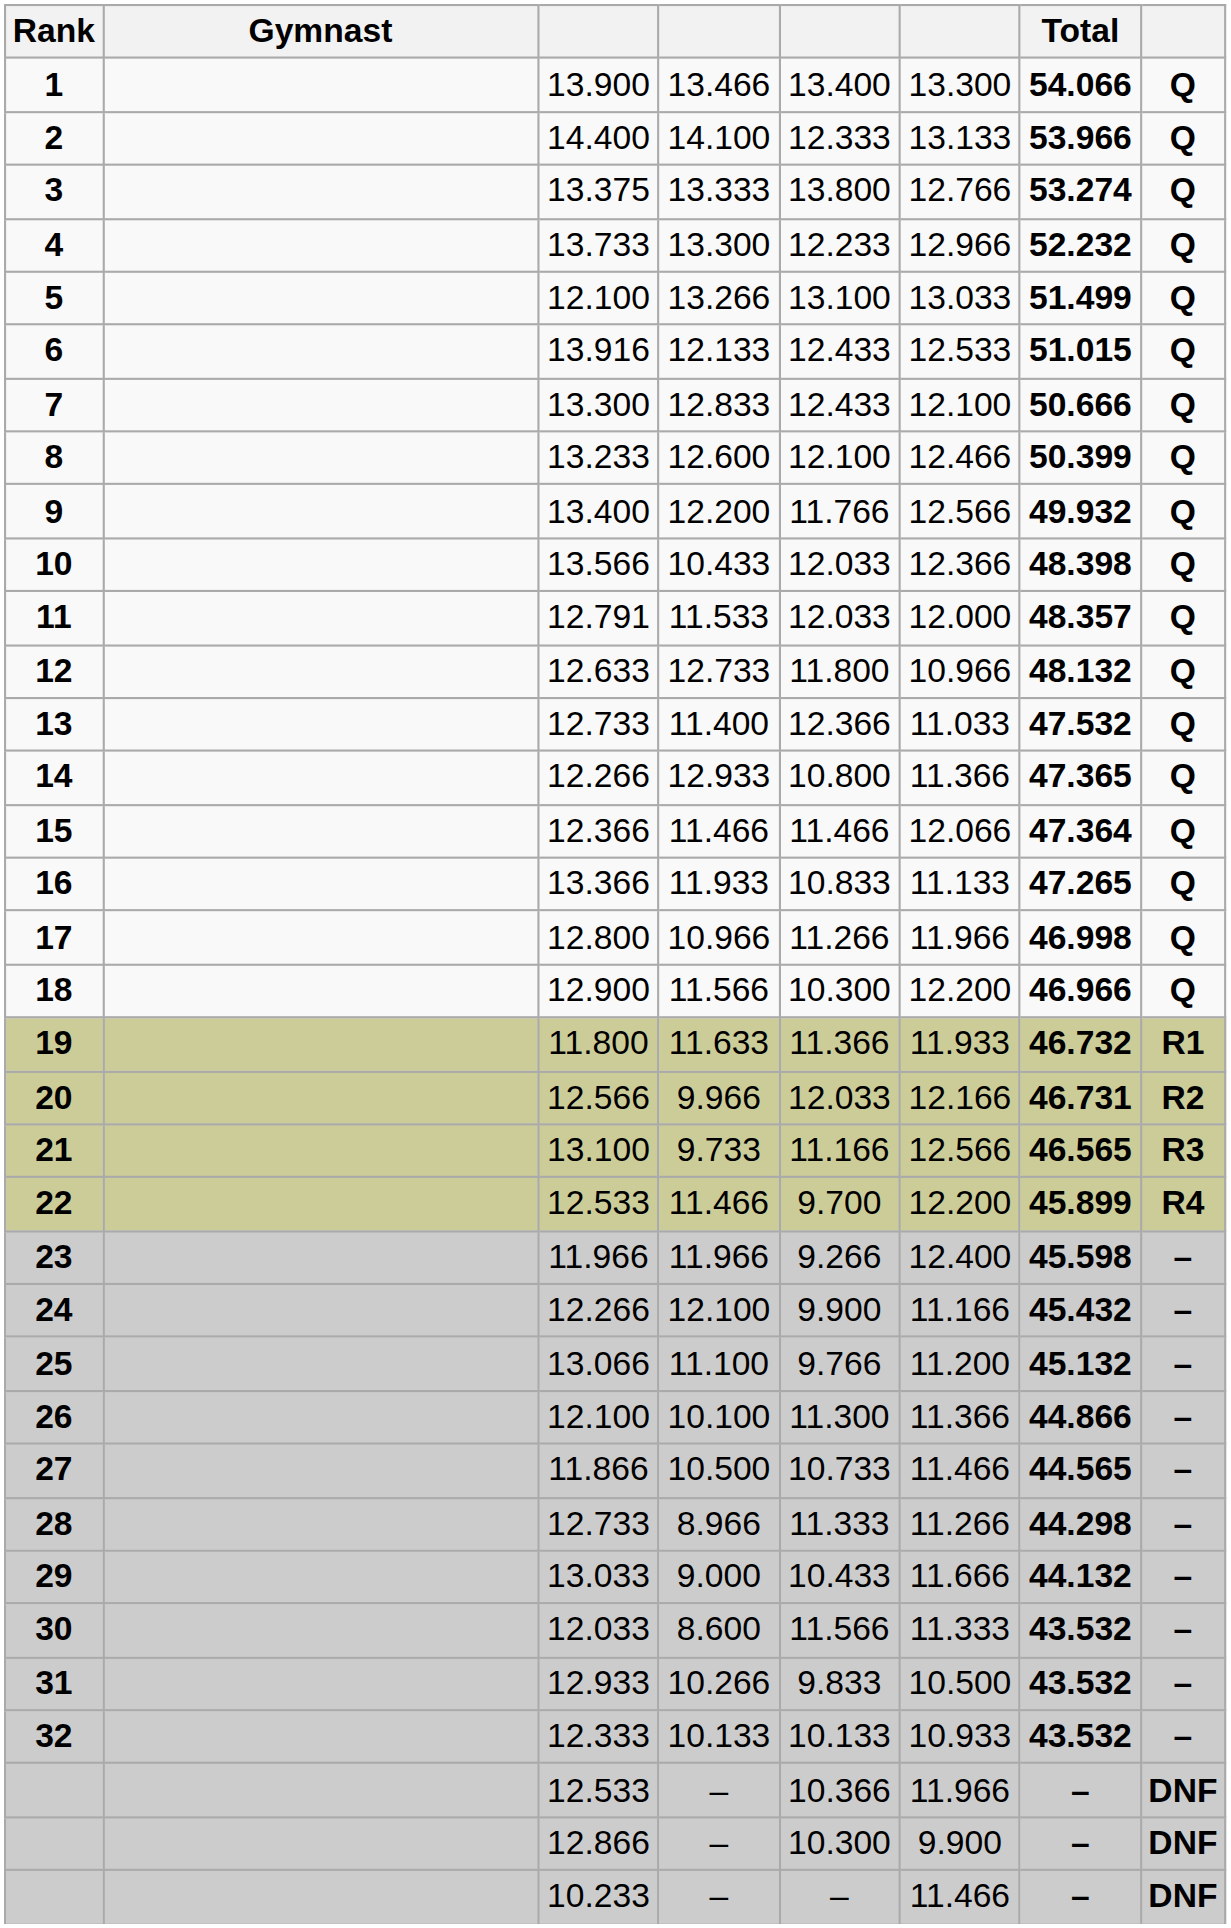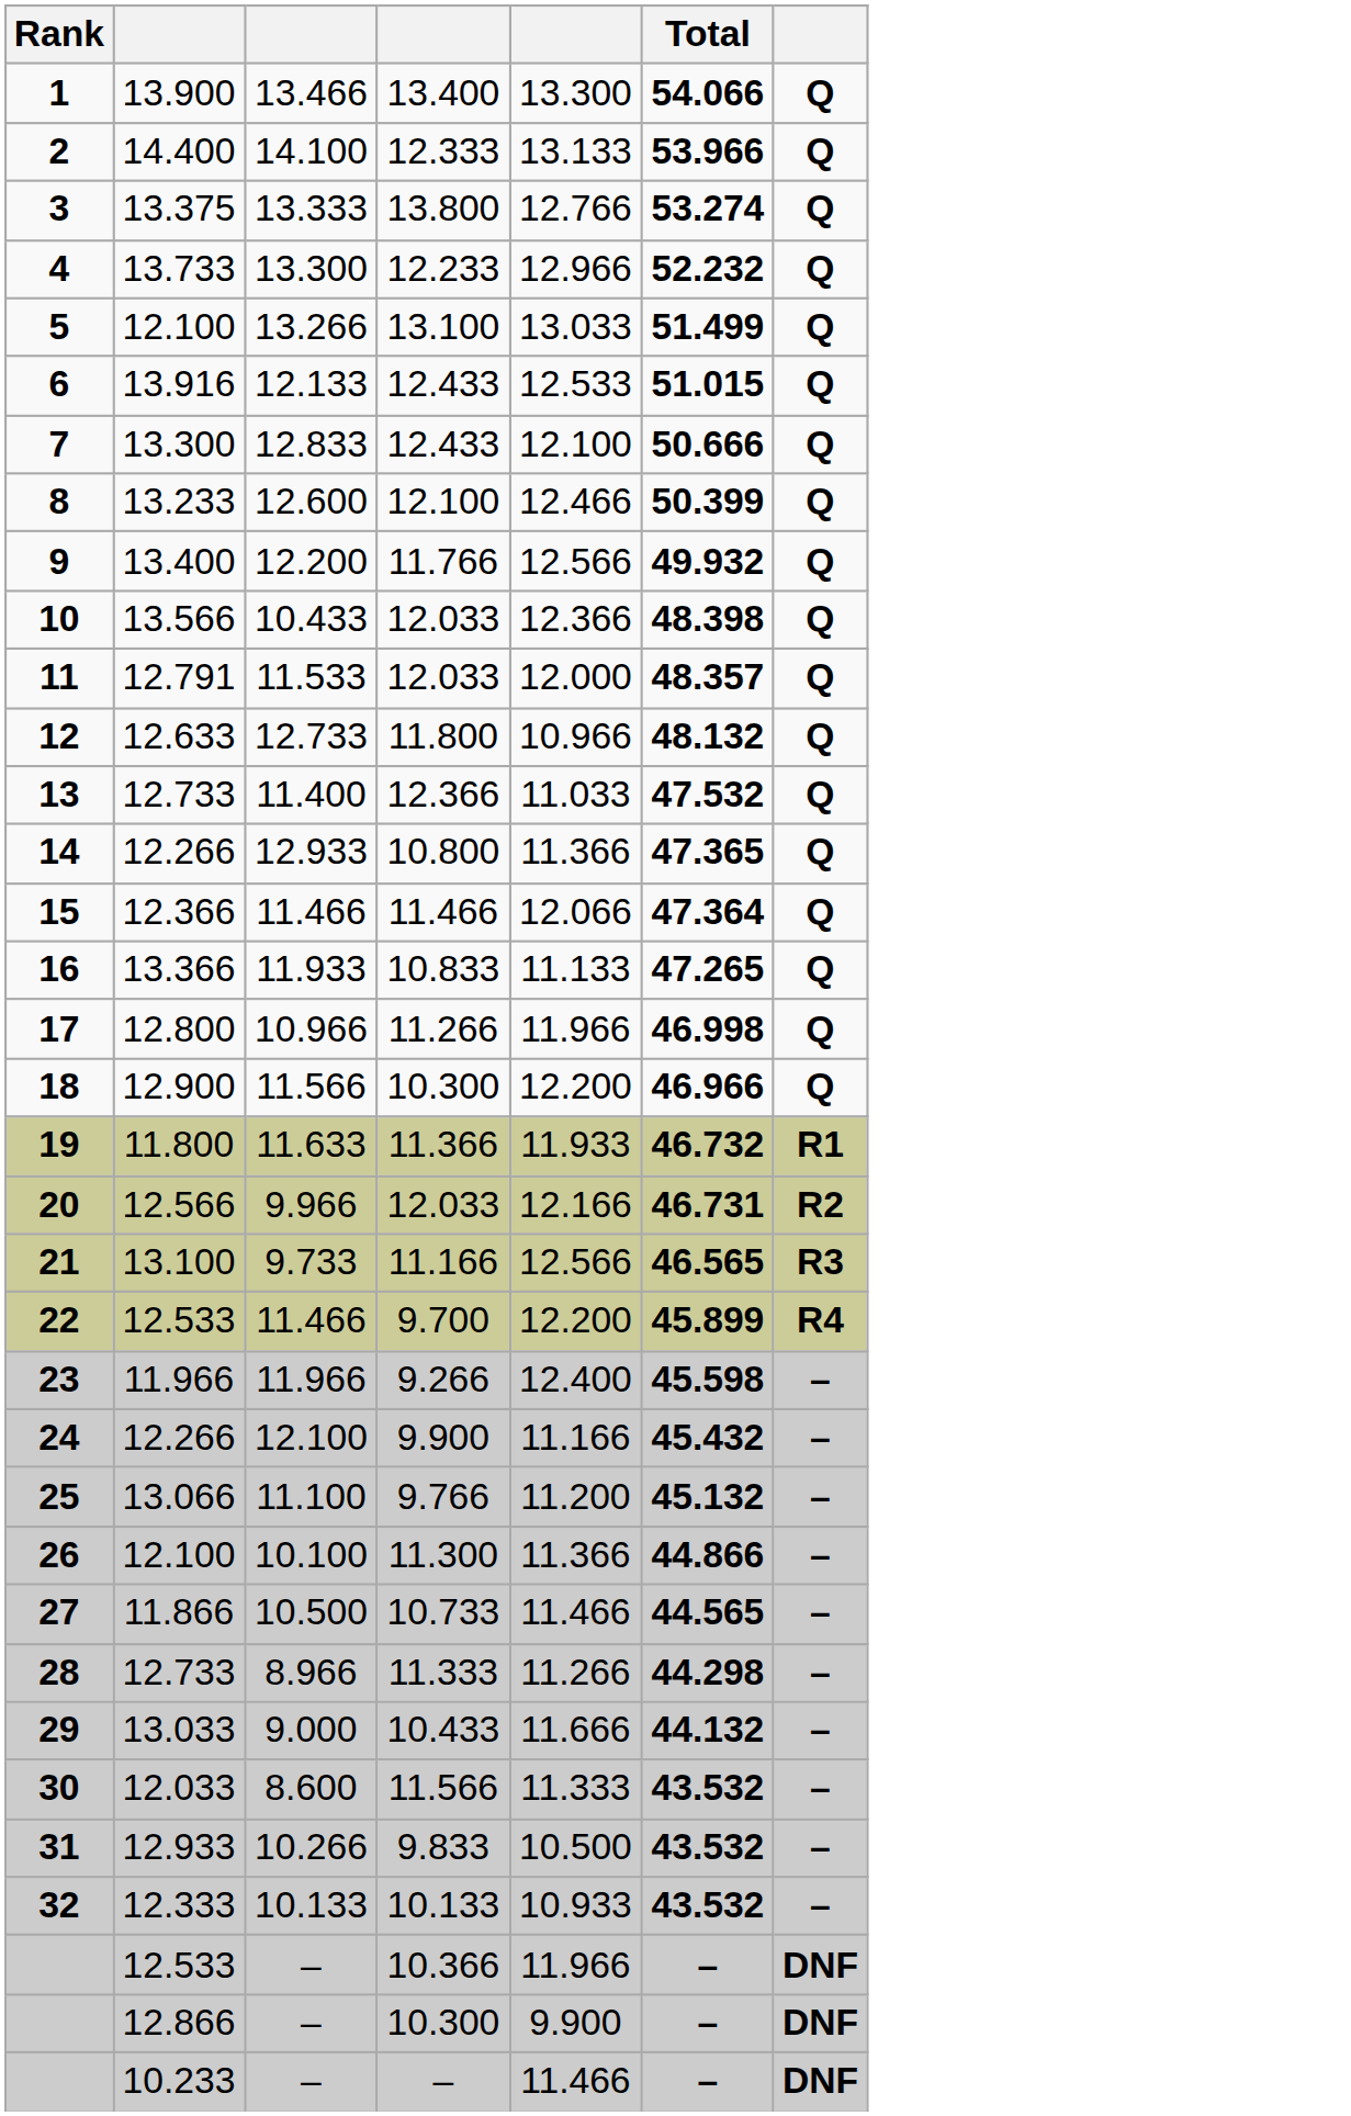 <table class="wikitable sortable" style="text-align:center; font-size:100%">
 <tr>
 <th scope="col" style="width:15px;">Rank</th>
-<th scope="col" style="width:200px;">Gymnast</th>
 <th scope="col" style="width:50px;"></th>
 <th scope="col" style="width:50px;"></th>
 <th scope="col" style="width:50px;"></th>
 <th scope="col" style="width:50px;"></th>
 <th scope="col" style="width:50px;">Total</th>
 <th scope="col" style="width:15px;"></th>
 </tr>
 <tr>
 <td scope="row" style="text-align:center;"><strong>1</strong></td>
-<td style="text-align:left;"></td>
 <td>13.900</td>
 <td>13.466</td>
 <td>13.400</td>
 <td>13.300</td>
 <td><strong>54.066</strong></td>
 <td><strong>Q</strong></td>
 </tr>
 <tr>
 <td scope="row" style="text-align:center;"><strong>2</strong></td>
-<td style="text-align:left;"></td>
 <td>14.400</td>
 <td>14.100</td>
 <td>12.333</td>
 <td>13.133</td>
 <td><strong>53.966</strong></td>
 <td><strong>Q</strong></td>
 </tr>
 <tr>
 <td scope="row" style="text-align:center;"><strong>3</strong></td>
-<td style="text-align:left;"></td>
 <td>13.375</td>
 <td>13.333</td>
 <td>13.800</td>
 <td>12.766</td>
 <td><strong>53.274</strong></td>
 <td><strong>Q</strong></td>
 </tr>
 <tr>
 <td scope="row" style="text-align:center;"><strong>4</strong></td>
-<td style="text-align:left;"></td>
 <td>13.733</td>
 <td>13.300</td>
 <td>12.233</td>
 <td>12.966</td>
 <td><strong>52.232</strong></td>
 <td><strong>Q</strong></td>
 </tr>
 <tr>
 <td scope="row" style="text-align:center;"><strong>5</strong></td>
-<td style="text-align:left;"></td>
 <td>12.100</td>
 <td>13.266</td>
 <td>13.100</td>
 <td>13.033</td>
 <td><strong>51.499</strong></td>
 <td><strong>Q</strong></td>
 </tr>
 <tr>
 <td scope="row" style="text-align:center;"><strong>6</strong></td>
-<td style="text-align:left;"></td>
 <td>13.916</td>
 <td>12.133</td>
 <td>12.433</td>
 <td>12.533</td>
 <td><strong>51.015</strong></td>
 <td><strong>Q</strong></td>
 </tr>
 <tr>
 <td scope="row" style="text-align:center;"><strong>7</strong></td>
-<td style="text-align:left;"></td>
 <td>13.300</td>
 <td>12.833</td>
 <td>12.433</td>
 <td>12.100</td>
 <td><strong>50.666</strong></td>
 <td><strong>Q</strong></td>
 </tr>
 <tr>
 <td scope="row" style="text-align:center;"><strong>8</strong></td>
-<td style="text-align:left;"></td>
 <td>13.233</td>
 <td>12.600</td>
 <td>12.100</td>
 <td>12.466</td>
 <td><strong>50.399</strong></td>
 <td><strong>Q</strong></td>
 </tr>
 <tr>
 <td scope="row" style="text-align:center;"><strong>9</strong></td>
-<td style="text-align:left;"></td>
 <td>13.400</td>
 <td>12.200</td>
 <td>11.766</td>
 <td>12.566</td>
 <td><strong>49.932</strong></td>
 <td><strong>Q</strong></td>
 </tr>
 <tr>
 <td scope="row" style="text-align:center;"><strong>10</strong></td>
-<td style="text-align:left;"></td>
 <td>13.566</td>
 <td>10.433</td>
 <td>12.033</td>
 <td>12.366</td>
 <td><strong>48.398</strong></td>
 <td><strong>Q</strong></td>
 </tr>
 <tr>
 <td scope="row" style="text-align:center;"><strong>11</strong></td>
-<td style="text-align:left;"></td>
 <td>12.791</td>
 <td>11.533</td>
 <td>12.033</td>
 <td>12.000</td>
 <td><strong>48.357</strong></td>
 <td><strong>Q</strong></td>
 </tr>
 <tr>
 <td scope="row" style="text-align:center;"><strong>12</strong></td>
-<td style="text-align:left;"></td>
 <td>12.633</td>
 <td>12.733</td>
 <td>11.800</td>
 <td>10.966</td>
 <td><strong>48.132</strong></td>
 <td><strong>Q</strong></td>
 </tr>
 <tr>
 <td scope="row" style="text-align:center;"><strong>13</strong></td>
-<td style="text-align:left;"></td>
 <td>12.733</td>
 <td>11.400</td>
 <td>12.366</td>
 <td>11.033</td>
 <td><strong>47.532</strong></td>
 <td><strong>Q</strong></td>
 </tr>
 <tr>
 <td scope="row" style="text-align:center;"><strong>14</strong></td>
-<td style="text-align:left;"></td>
 <td>12.266</td>
 <td>12.933</td>
 <td>10.800</td>
 <td>11.366</td>
 <td><strong>47.365</strong></td>
 <td><strong>Q</strong></td>
 </tr>
 <tr>
 <td scope="row" style="text-align:center;"><strong>15</strong></td>
-<td style="text-align:left;"></td>
 <td>12.366</td>
 <td>11.466</td>
 <td>11.466</td>
 <td>12.066</td>
 <td><strong>47.364</strong></td>
 <td><strong>Q</strong></td>
 </tr>
 <tr>
 <td scope="row" style="text-align:center;"><strong>16</strong></td>
-<td style="text-align:left;"></td>
 <td>13.366</td>
 <td>11.933</td>
 <td>10.833</td>
 <td>11.133</td>
 <td><strong>47.265</strong></td>
 <td><strong>Q</strong></td>
 </tr>
 <tr>
 <td scope="row" style="text-align:center;"><strong>17</strong></td>
-<td style="text-align:left;"></td>
 <td>12.800</td>
 <td>10.966</td>
 <td>11.266</td>
 <td>11.966</td>
 <td><strong>46.998</strong></td>
 <td><strong>Q</strong></td>
 </tr>
 <tr>
 <td scope="row" style="text-align:center;"><strong>18</strong></td>
-<td style="text-align:left;"></td>
 <td>12.900</td>
 <td>11.566</td>
 <td>10.300</td>
 <td>12.200</td>
 <td><strong>46.966</strong></td>
 <td><strong>Q</strong></td>
 </tr>
 <tr style="background:#cccc99;">
 <td scope="row" style="text-align:center;"><strong>19</strong></td>
-<td style="text-align:left;"></td>
 <td>11.800</td>
 <td>11.633</td>
 <td>11.366</td>
 <td>11.933</td>
 <td><strong>46.732</strong></td>
 <td><strong>R1</strong></td>
 </tr>
 <tr style="background:#cccc99;">
 <td scope="row" style="text-align:center;"><strong>20</strong></td>
-<td style="text-align:left;"></td>
 <td>12.566</td>
 <td>9.966</td>
 <td>12.033</td>
 <td>12.166</td>
 <td><strong>46.731</strong></td>
 <td><strong>R2</strong></td>
 </tr>
 <tr style="background:#cccc99;">
 <td scope="row" style="text-align:center;"><strong>21</strong></td>
-<td style="text-align:left;"></td>
 <td>13.100</td>
 <td>9.733</td>
 <td>11.166</td>
 <td>12.566</td>
 <td><strong>46.565</strong></td>
 <td><strong>R3</strong></td>
 </tr>
 <tr style="background:#cccc99;">
 <td scope="row" style="text-align:center;"><strong>22</strong></td>
-<td style="text-align:left;"></td>
 <td>12.533</td>
 <td>11.466</td>
 <td>9.700</td>
 <td>12.200</td>
 <td><strong>45.899</strong></td>
 <td><strong>R4</strong></td>
 </tr>
 <tr style="background:#cccccc;">
 <td scope="row" style="text-align:center;"><strong>23</strong></td>
-<td style="text-align:left;"></td>
 <td>11.966</td>
 <td>11.966</td>
 <td>9.266</td>
 <td>12.400</td>
 <td><strong>45.598</strong></td>
 <td><strong>–</strong></td>
 </tr>
 <tr style="background:#cccccc;">
 <td scope="row" style="text-align:center;"><strong>24</strong></td>
-<td style="text-align:left;"></td>
 <td>12.266</td>
 <td>12.100</td>
 <td>9.900</td>
 <td>11.166</td>
 <td><strong>45.432</strong></td>
 <td><strong>–</strong></td>
 </tr>
 <tr style="background:#cccccc;">
 <td scope="row" style="text-align:center;"><strong>25</strong></td>
-<td style="text-align:left;"></td>
 <td>13.066</td>
 <td>11.100</td>
 <td>9.766</td>
 <td>11.200</td>
 <td><strong>45.132</strong></td>
 <td><strong>–</strong></td>
 </tr>
 <tr style="background:#cccccc;">
 <td scope="row" style="text-align:center;"><strong>26</strong></td>
-<td style="text-align:left;"></td>
 <td>12.100</td>
 <td>10.100</td>
 <td>11.300</td>
 <td>11.366</td>
 <td><strong>44.866</strong></td>
 <td><strong>–</strong></td>
 </tr>
 <tr style="background:#cccccc;">
 <td scope="row" style="text-align:center;"><strong>27</strong></td>
-<td style="text-align:left;"></td>
 <td>11.866</td>
 <td>10.500</td>
 <td>10.733</td>
 <td>11.466</td>
 <td><strong>44.565</strong></td>
 <td><strong>–</strong></td>
 </tr>
 <tr style="background:#cccccc;">
 <td scope="row" style="text-align:center;"><strong>28</strong></td>
-<td style="text-align:left;"></td>
 <td>12.733</td>
 <td>8.966</td>
 <td>11.333</td>
 <td>11.266</td>
 <td><strong>44.298</strong></td>
 <td><strong>–</strong></td>
 </tr>
 <tr style="background:#cccccc;">
 <td scope="row" style="text-align:center;"><strong>29</strong></td>
-<td style="text-align:left;"></td>
 <td>13.033</td>
 <td>9.000</td>
 <td>10.433</td>
 <td>11.666</td>
 <td><strong>44.132</strong></td>
 <td><strong>–</strong></td>
 </tr>
 <tr style="background:#cccccc;">
 <td scope="row" style="text-align:center;"><strong>30</strong></td>
-<td style="text-align:left;"></td>
 <td>12.033</td>
 <td>8.600</td>
 <td>11.566</td>
 <td>11.333</td>
 <td><strong>43.532</strong></td>
 <td><strong>–</strong></td>
 </tr>
 <tr style="background:#cccccc;">
 <td scope="row" style="text-align:center;"><strong>31</strong></td>
-<td style="text-align:left;"></td>
 <td>12.933</td>
 <td>10.266</td>
 <td>9.833</td>
 <td>10.500</td>
 <td><strong>43.532</strong></td>
 <td><strong>–</strong></td>
 </tr>
 <tr style="background:#cccccc;">
 <td scope="row" style="text-align:center;"><strong>32</strong></td>
-<td style="text-align:left;"></td>
 <td>12.333</td>
 <td>10.133</td>
 <td>10.133</td>
 <td>10.933</td>
 <td><strong>43.532</strong></td>
 <td><strong>–</strong></td>
 </tr>
 <tr style="background:#cccccc;">
 <td scope="row" style="text-align:center;"><strong></strong></td>
-<td style="text-align:left;"></td>
 <td>12.533</td>
 <td>–</td>
 <td>10.366</td>
 <td>11.966</td>
 <td><strong>–</strong></td>
 <td><strong>DNF</strong></td>
 </tr>
 <tr style="background:#cccccc;">
 <td scope="row" style="text-align:center;"><strong></strong></td>
-<td style="text-align:left;"></td>
 <td>12.866</td>
 <td>–</td>
 <td>10.300</td>
 <td>9.900</td>
 <td><strong>–</strong></td>
 <td><strong>DNF</strong></td>
 </tr>
 <tr style="background:#cccccc;">
 <td scope="row" style="text-align:center;"><strong></strong></td>
-<td style="text-align:left;"></td>
 <td>10.233</td>
 <td>–</td>
 <td>–</td>
 <td>11.466</td>
 <td><strong>–</strong></td>
 <td><strong>DNF</strong></td>
 </tr>
 </table>
